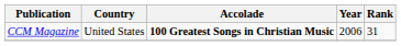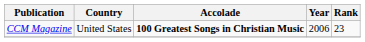 <table class="wikitable">
 <tr>
 <th>Publication</th>
 <th>Country</th>
 <th>Accolade</th>
 <th>Year</th>
 <th align="center">Rank</th>
 </tr>
 <tr>
 <td><em><a href='#'>CCM Magazine</a></em></td>
 <td>United States</td>
 <td><strong>100 Greatest Songs in Christian Music</strong></td>
 <td>2006</td>
-<td>31</td>
+<td>23</td>
 </tr>
 <tr>
 </tr>
 </table>
